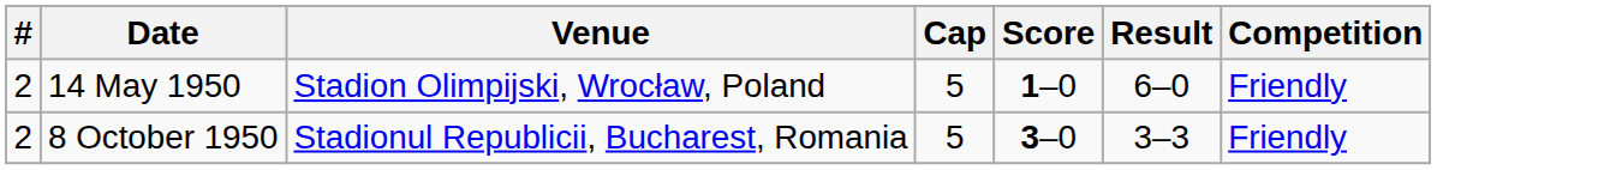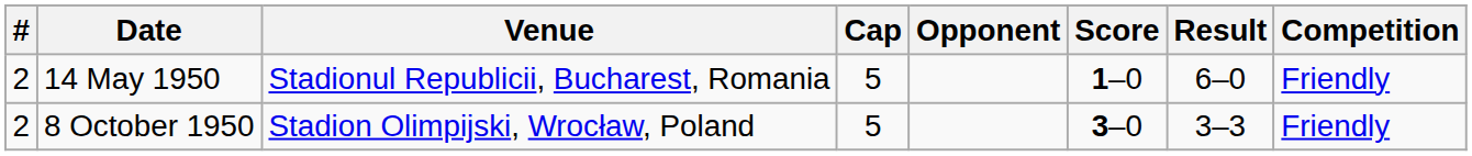 <table class="wikitable sortable" style="font-size:90%">
 <tr>
 <th>#</th>
 <th>Date</th>
 <th>Venue</th>
 <th>Cap</th>
+<th>Opponent</th>
 <th>Score</th>
 <th>Result</th>
 <th>Competition</th>
 </tr>
 <tr>
 <td>2</td>
 <td>14 May 1950</td>
-<td><a href='#'>Stadion Olimpijski</a>, <a href='#'>Wrocław</a>, Poland</td>
+<td><a href='#'>Stadionul Republicii</a>, <a href='#'>Bucharest</a>, Romania</td>
 <td align=center>5</td>
+<td></td>
 <td align=center><strong>1</strong>–0</td>
 <td align=center>6–0</td>
 <td><a href='#'>Friendly</a></td>
 </tr>
 <tr>
 <td>2</td>
 <td>8 October 1950</td>
-<td><a href='#'>Stadionul Republicii</a>, <a href='#'>Bucharest</a>, Romania</td>
+<td><a href='#'>Stadion Olimpijski</a>, <a href='#'>Wrocław</a>, Poland</td>
 <td align=center>5</td>
+<td></td>
 <td align=center><strong>3</strong>–0</td>
 <td align=center>3–3</td>
 <td><a href='#'>Friendly</a></td>
 </tr>
 </table>
